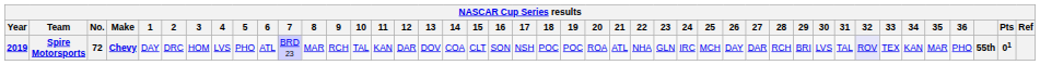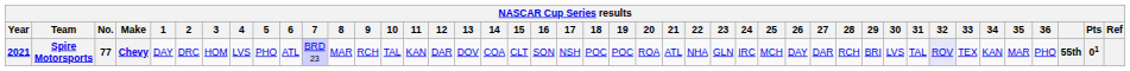 <table class="wikitable" style="text-align:center; font-size:75%">
 <tr>
 <th colspan=43><a href='#'>NASCAR Cup Series</a> results</th>
 </tr>
 <tr>
 <th>Year</th>
 <th>Team</th>
 <th>No.</th>
 <th>Make</th>
 <th>1</th>
 <th>2</th>
 <th>3</th>
 <th>4</th>
 <th>5</th>
 <th>6</th>
 <th>7</th>
 <th>8</th>
 <th>9</th>
 <th>10</th>
 <th>11</th>
 <th>12</th>
 <th>13</th>
 <th>14</th>
 <th>15</th>
 <th>16</th>
 <th>17</th>
 <th>18</th>
 <th>19</th>
 <th>20</th>
 <th>21</th>
 <th>22</th>
 <th>23</th>
 <th>24</th>
 <th>25</th>
 <th>26</th>
 <th>27</th>
 <th>28</th>
 <th>29</th>
 <th>30</th>
 <th>31</th>
 <th>32</th>
 <th>33</th>
 <th>34</th>
 <th>35</th>
 <th>36</th>
 <th></th>
 <th>Pts</th>
 <th>Ref</th>
 </tr>
 <tr>
-<th><a href='#'>2019</a></th>
+<th><a href='#'>2021</a></th>
 <th><a href='#'>Spire Motorsports</a></th>
-<th>72</th>
+<th>77</th>
 <th><a href='#'>Chevy</a></th>
 <td><a href='#'>DAY</a></td>
 <td><a href='#'>DRC</a></td>
 <td><a href='#'>HOM</a></td>
 <td><a href='#'>LVS</a></td>
 <td><a href='#'>PHO</a></td>
 <td><a href='#'>ATL</a></td>
 <td style="background:#CFCFFF;"><a href='#'>BRD</a><br><small>23</small></td>
 <td><a href='#'>MAR</a></td>
 <td><a href='#'>RCH</a></td>
 <td><a href='#'>TAL</a></td>
 <td><a href='#'>KAN</a></td>
 <td><a href='#'>DAR</a></td>
 <td><a href='#'>DOV</a></td>
 <td><a href='#'>COA</a></td>
 <td><a href='#'>CLT</a></td>
 <td><a href='#'>SON</a></td>
 <td><a href='#'>NSH</a></td>
 <td><a href='#'>POC</a></td>
 <td><a href='#'>POC</a></td>
 <td><a href='#'>ROA</a></td>
 <td><a href='#'>ATL</a></td>
 <td><a href='#'>NHA</a></td>
 <td><a href='#'>GLN</a></td>
 <td><a href='#'>IRC</a></td>
 <td><a href='#'>MCH</a></td>
 <td><a href='#'>DAY</a></td>
 <td><a href='#'>DAR</a></td>
 <td><a href='#'>RCH</a></td>
 <td><a href='#'>BRI</a></td>
 <td><a href='#'>LVS</a></td>
 <td><a href='#'>TAL</a></td>
 <td style="background: lavender;"><a href='#'>ROV</a></td>
 <td><a href='#'>TEX</a></td>
 <td><a href='#'>KAN</a></td>
 <td><a href='#'>MAR</a></td>
 <td><a href='#'>PHO</a></td>
 <th>55th</th>
 <th>0<sup>1</sup></th>
 <th></th>
 </tr>
 </table>
